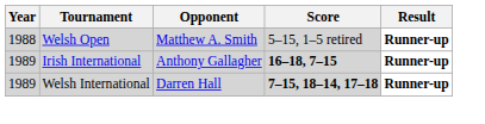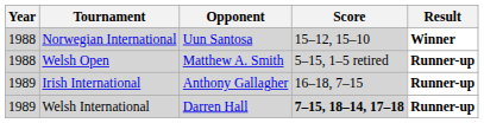 <table class="sortable wikitable" style="font-size: 90%;">
 <tr>
 <th>Year</th>
 <th>Tournament</th>
 <th>Opponent</th>
 <th>Score</th>
 <th>Result</th>
+</tr>
+<tr style="background:#D5D5D5">
+<td align="center">1988</td>
+<td align="left"><a href='#'>Norwegian International</a></td>
+<td align="left"> <a href='#'>Uun Santosa</a></td>
+<td align="left">15–12, 15–10</td>
+<td style="text-align:left; background:white"> <strong>Winner</strong></td>
 </tr>
 <tr style="background:#D5D5D5">
 <td align="center">1988</td>
 <td align="left"><a href='#'>Welsh Open</a></td>
 <td align="left"> <a href='#'>Matthew A. Smith</a></td>
 <td align="left">5–15, 1–5 retired</td>
 <td style="text-align:left; background:white"> <strong>Runner-up</strong></td>
 </tr>
 <tr style="background:#D5D5D5">
 <td align="center">1989</td>
 <td align="left"><a href='#'>Irish International</a></td>
 <td align="left"> <a href='#'>Anthony Gallagher</a></td>
-<td align="left"><strong>16–18, 7–15</strong></td>
+<td align="left">16–18, 7–15</td>
 <td style="text-align:left; background:white"> <strong>Runner-up</strong></td>
 </tr>
 <tr style="background:#D5D5D5">
 <td align="center">1989</td>
 <td align="left">Welsh International</td>
 <td align="left"> <a href='#'>Darren Hall</a></td>
 <td align="left"><strong>7–15, 18–14, 17–18</strong></td>
 <td style="text-align:left; background:white"> <strong>Runner-up</strong></td>
 </tr>
 </table>
